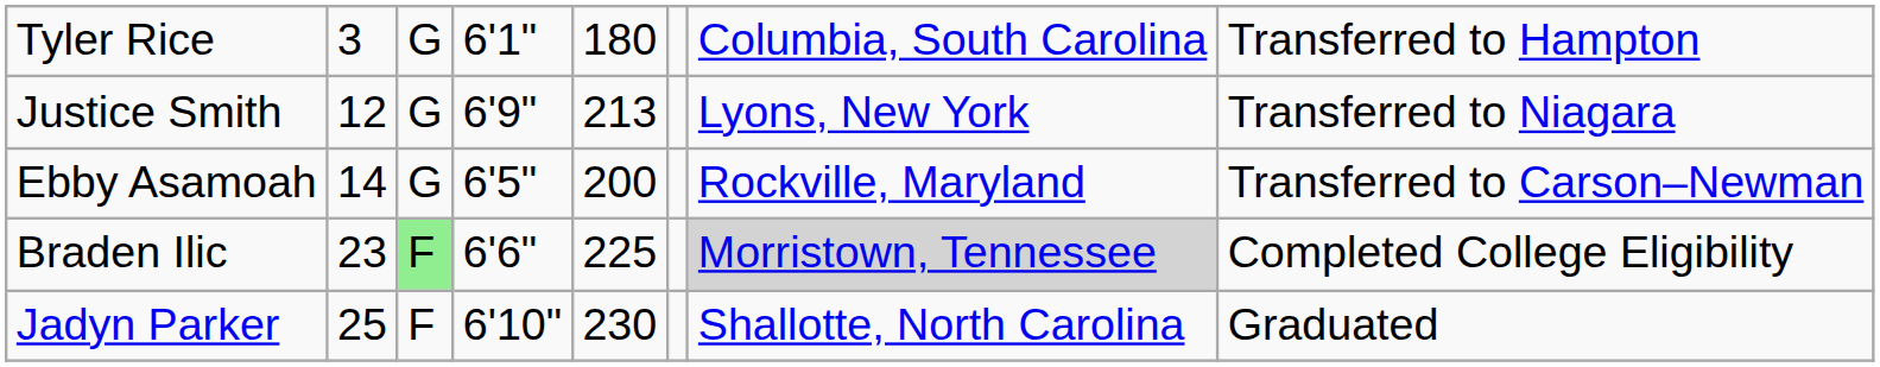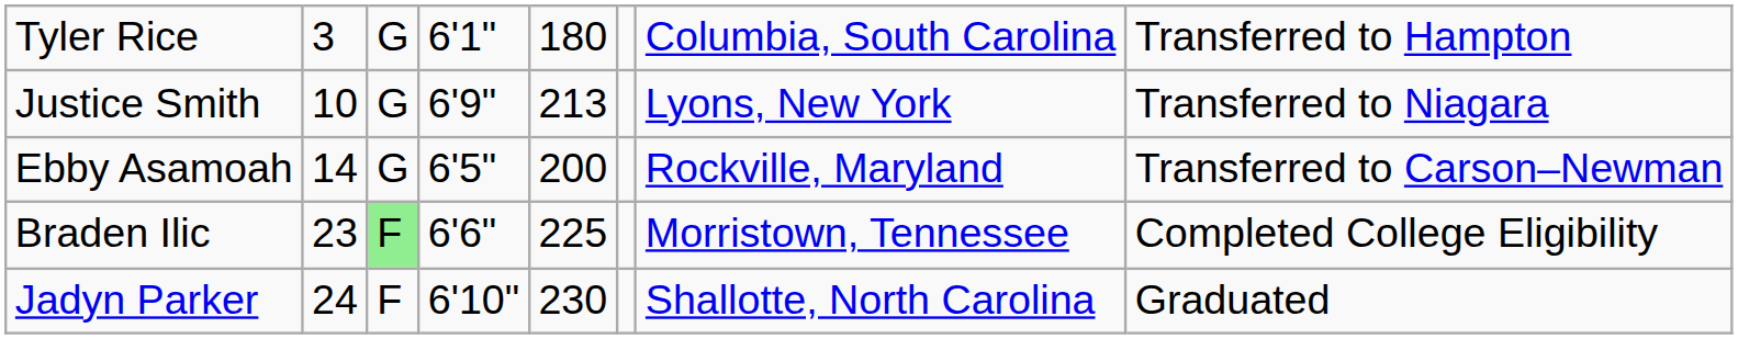 <table class="wikitable sortable" border="1">
 <tr>
 <td>Tyler Rice</td>
 <td>3</td>
 <td>G</td>
 <td>6'1"</td>
 <td>180</td>
 <td></td>
 <td><a href='#'>Columbia, South Carolina</a></td>
 <td>Transferred to <a href='#'>Hampton</a></td>
 </tr>
 <tr>
 <td>Justice Smith</td>
-<td>12</td>
+<td>10</td>
 <td>G</td>
 <td>6'9"</td>
 <td>213</td>
 <td></td>
 <td><a href='#'>Lyons, New York</a></td>
 <td>Transferred to <a href='#'>Niagara</a></td>
 </tr>
 <tr>
 <td>Ebby Asamoah</td>
 <td>14</td>
 <td>G</td>
 <td>6'5"</td>
 <td>200</td>
 <td></td>
 <td><a href='#'>Rockville, Maryland</a></td>
 <td>Transferred to <a href='#'>Carson–Newman</a></td>
 </tr>
 <tr>
 <td>Braden Ilic</td>
 <td>23</td>
 <td style="background: lightgreen;">F</td>
 <td>6'6"</td>
 <td>225</td>
 <td></td>
-<td style="background: lightgrey;"><a href='#'>Morristown, Tennessee</a></td>
+<td><a href='#'>Morristown, Tennessee</a></td>
 <td>Completed College Eligibility</td>
 </tr>
 <tr>
 <td><a href='#'>Jadyn Parker</a></td>
-<td>25</td>
+<td>24</td>
 <td>F</td>
 <td>6'10"</td>
 <td>230</td>
 <td></td>
 <td><a href='#'>Shallotte, North Carolina</a></td>
 <td>Graduated</td>
 </tr>
 </table>
